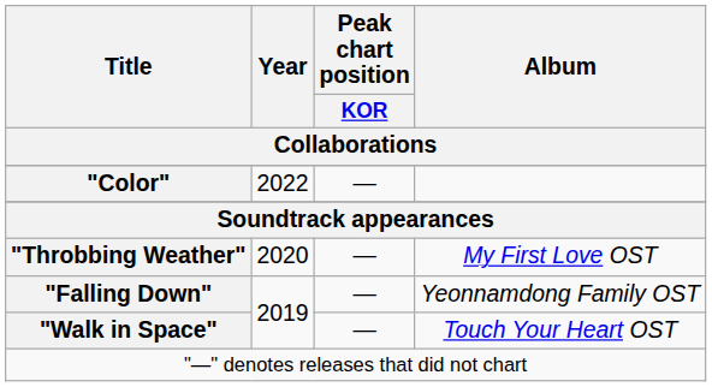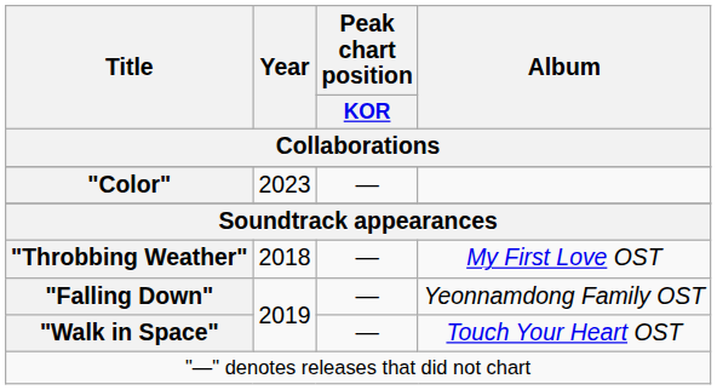 <table class="wikitable plainrowheaders" style="text-align:center">
 <tr>
 <th scope="col" rowspan="2">Title</th>
 <th scope="col" rowspan="2">Year</th>
 <th scope="col">Peak chart position</th>
 <th scope="col" rowspan="2">Album</th>
 </tr>
 <tr>
 <th scope="col" style="width:2.5em;font-size:90%"><a href='#'>KOR</a></th>
 </tr>
 <tr>
 <th colspan="4">Collaborations</th>
 </tr>
 <tr>
 </tr>
 <tr>
 <th scope="row">"Color"<br></th>
-<td>2022</td>
+<td>2023</td>
 <td>—</td>
 <td></td>
 </tr>
 <tr>
 </tr>
 <tr>
 <th colspan="4">Soundtrack appearances</th>
 </tr>
 <tr>
 <th scope="row">"Throbbing Weather" </th>
-<td>2020</td>
+<td>2018</td>
 <td>—</td>
 <td><em><a href='#'>My First Love</a>   OST</em></td>
 </tr>
 <tr>
 <th scope="row">"Falling Down"</th>
 <td rowspan="2">2019</td>
 <td>—</td>
 <td><em>Yeonnamdong Family  OST</em></td>
 </tr>
 <tr>
 <th scope="row">"Walk in Space"</th>
 <td>—</td>
 <td><em><a href='#'>Touch Your Heart</a>   OST</em></td>
 </tr>
 <tr>
 <td colspan="4" style="font-size:85%">"—" denotes releases that did not chart</td>
 </tr>
 </table>
